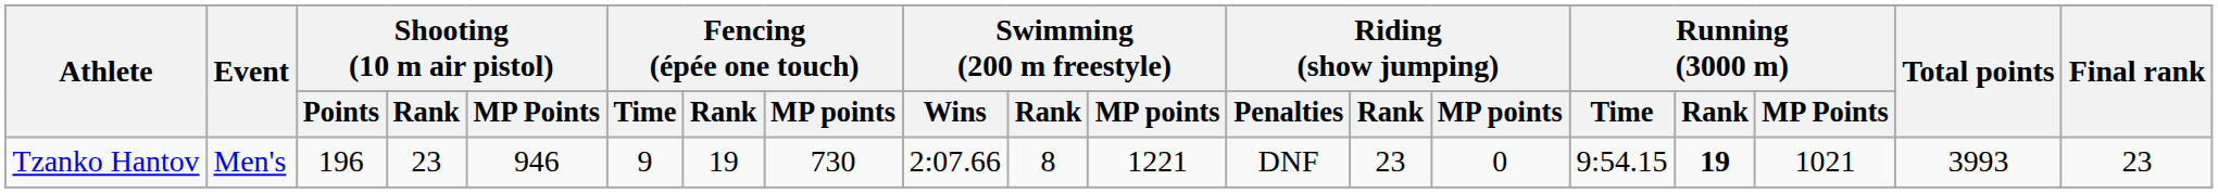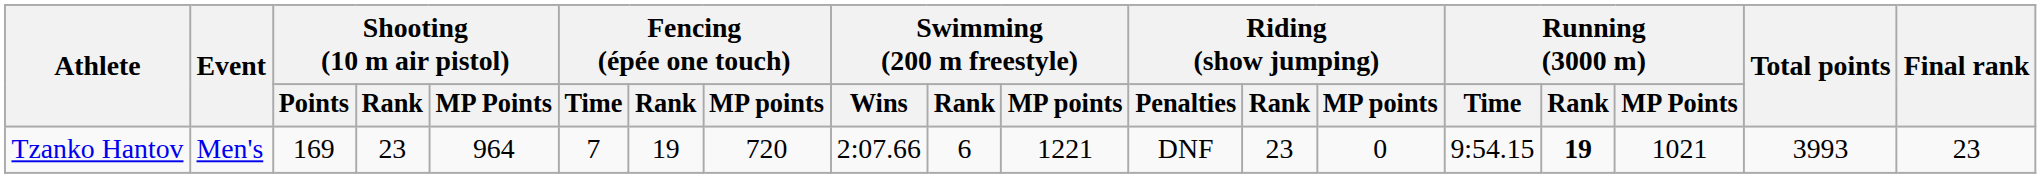 <table class="wikitable" style="font-size:90%">
 <tr>
 <th rowspan="2">Athlete</th>
 <th rowspan="2">Event</th>
 <th colspan=3>Shooting<br><span>(10 m air pistol)</span></th>
 <th colspan=3>Fencing<br><span>(épée one touch)</span></th>
 <th colspan=3>Swimming<br><span>(200 m freestyle)</span></th>
 <th colspan=3>Riding<br><span>(show jumping)</span></th>
 <th colspan=3>Running<br><span>(3000 m)</span></th>
 <th rowspan=2>Total points</th>
 <th rowspan=2>Final rank</th>
 </tr>
 <tr style="font-size:95%">
 <th>Points</th>
 <th>Rank</th>
 <th>MP Points</th>
 <th>Time</th>
 <th>Rank</th>
 <th>MP points</th>
 <th>Wins</th>
 <th>Rank</th>
 <th>MP points</th>
 <th>Penalties</th>
 <th>Rank</th>
 <th>MP points</th>
 <th>Time</th>
 <th>Rank</th>
 <th>MP Points</th>
 </tr>
 <tr align=center>
 <td align=left><a href='#'>Tzanko Hantov</a></td>
 <td align=left><a href='#'>Men's</a></td>
-<td>196</td>
+<td>169</td>
 <td>23</td>
-<td>946</td>
-<td>9</td>
+<td>964</td>
+<td>7</td>
 <td>19</td>
-<td>730</td>
+<td>720</td>
 <td>2:07.66</td>
-<td>8</td>
+<td>6</td>
 <td>1221</td>
 <td>DNF</td>
 <td>23</td>
 <td>0</td>
 <td>9:54.15</td>
 <td><strong>19</strong></td>
 <td>1021</td>
 <td>3993</td>
 <td>23</td>
 </tr>
 </table>
